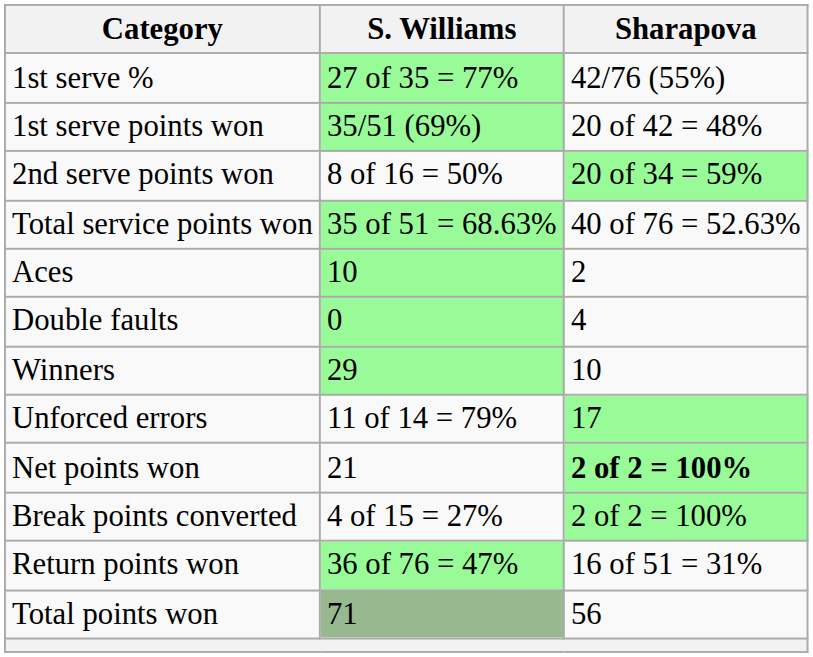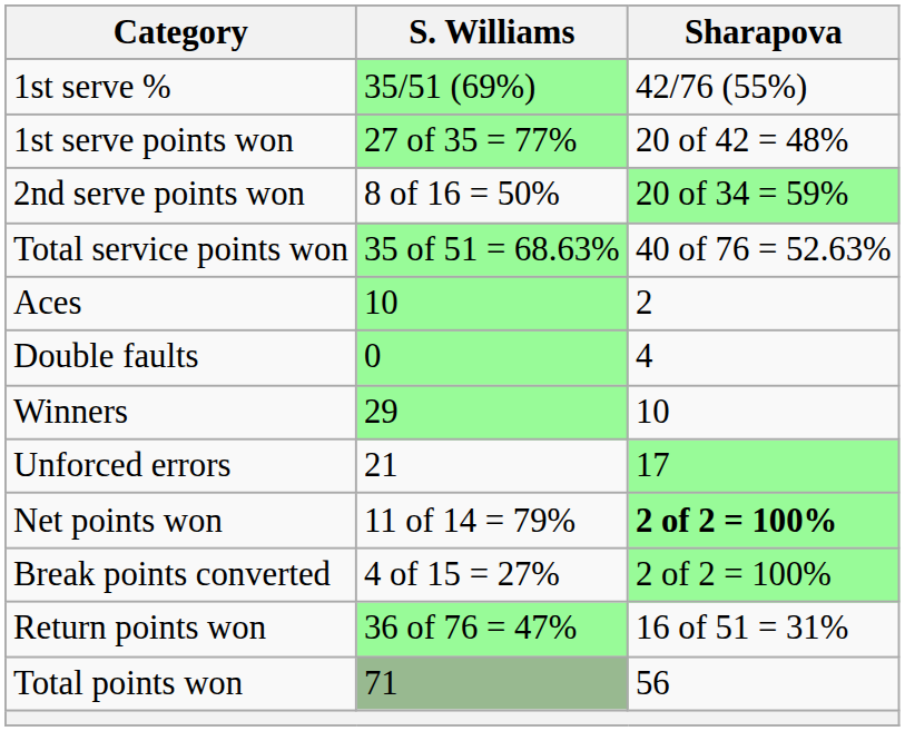 <table class="wikitable">
 <tr>
 <th>Category</th>
 <th> S. Williams</th>
 <th> Sharapova</th>
 </tr>
 <tr>
 <td>1st serve %</td>
-<td bgcolor=98FB98>27 of 35 = 77%</td>
+<td bgcolor=98FB98>35/51 (69%)</td>
 <td>42/76 (55%)</td>
 </tr>
 <tr>
 <td>1st serve points won</td>
-<td bgcolor=98FB98>35/51 (69%)</td>
+<td bgcolor=98FB98>27 of 35 = 77%</td>
 <td>20 of 42 = 48%</td>
 </tr>
 <tr>
 <td>2nd serve points won</td>
 <td>8 of 16 = 50%</td>
 <td bgcolor=98FB98>20 of 34 = 59%</td>
 </tr>
 <tr>
 <td>Total service points won</td>
 <td bgcolor=98FB98>35 of 51 = 68.63%</td>
 <td>40 of 76 = 52.63%</td>
 </tr>
 <tr>
 <td>Aces</td>
 <td bgcolor=98FB98>10</td>
 <td>2</td>
 </tr>
 <tr>
 <td>Double faults</td>
 <td bgcolor=98FB98>0</td>
 <td>4</td>
 </tr>
 <tr>
 <td>Winners</td>
 <td bgcolor=98FB98>29</td>
 <td>10</td>
 </tr>
 <tr>
 <td>Unforced errors</td>
-<td>11 of 14 = 79%</td>
+<td>21</td>
 <td bgcolor=98FB98>17</td>
 </tr>
 <tr>
 <td>Net points won</td>
-<td>21</td>
+<td>11 of 14 = 79%</td>
 <td bgcolor=98FB98><strong>2 of 2 = 100%</strong></td>
 </tr>
 <tr>
 <td>Break points converted</td>
 <td>4 of 15 = 27%</td>
 <td bgcolor=98FB98>2 of 2 = 100%</td>
 </tr>
 <tr>
 <td>Return points won</td>
 <td bgcolor=98FB98>36 of 76 = 47%</td>
 <td>16 of 51 = 31%</td>
 </tr>
 <tr>
 <td>Total points won</td>
 <td bgcolor=98FB989>71</td>
 <td>56</td>
 </tr>
 <tr>
 <th colspan=3></th>
 </tr>
 </table>
